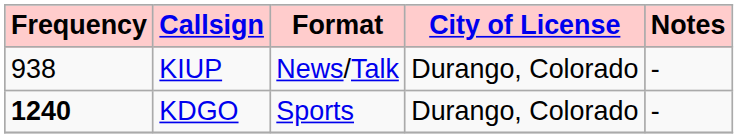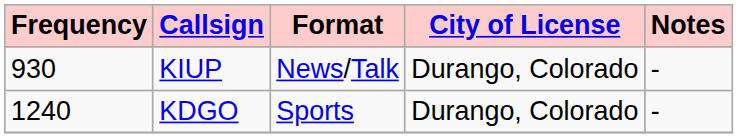 <table class="wikitable" border="1">
 <tr>
 <th style="background:#ffcccc;">Frequency</th>
 <th style="background:#ffcccc;"><a href='#'>Callsign</a></th>
 <th style="background:#ffcccc;">Format</th>
 <th style="background:#ffcccc;"><a href='#'>City of License</a></th>
 <th style="background:#ffcccc;">Notes</th>
 </tr>
 <tr>
-<td>938</td>
+<td>930</td>
 <td><a href='#'>KIUP</a></td>
 <td><a href='#'>News</a>/<a href='#'>Talk</a></td>
 <td>Durango, Colorado</td>
 <td>-</td>
 </tr>
 <tr>
-<td><strong>1240</strong></td>
+<td>1240</td>
 <td><a href='#'>KDGO</a></td>
 <td><a href='#'>Sports</a></td>
 <td>Durango, Colorado</td>
 <td>-</td>
 </tr>
 <tr>
 </tr>
 </table>
